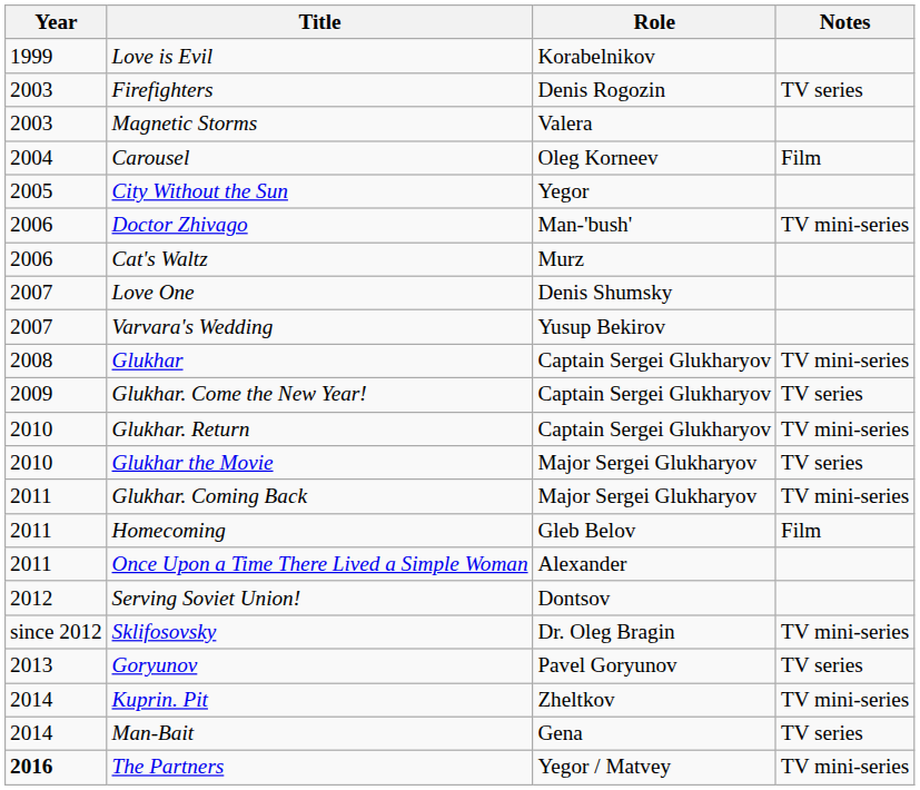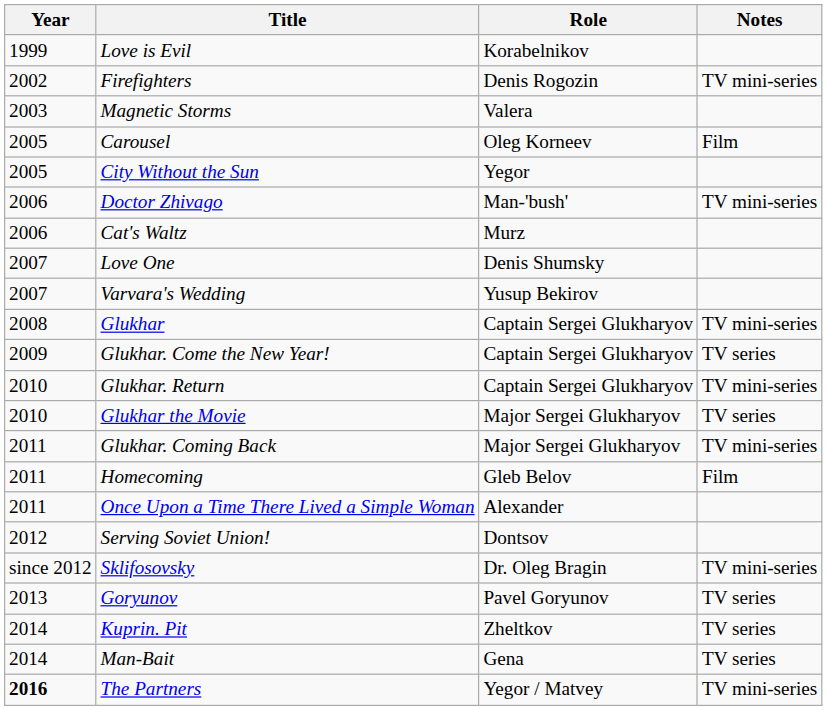 <table class="wikitable sortable">
 <tr>
 <th>Year</th>
 <th>Title</th>
 <th>Role</th>
 <th>Notes</th>
 </tr>
 <tr>
 <td>1999</td>
 <td><em>Love is Evil</em></td>
 <td>Korabelnikov</td>
 <td></td>
 </tr>
 <tr>
-<td>2003</td>
+<td>2002</td>
 <td><em>Firefighters</em></td>
 <td>Denis Rogozin</td>
-<td>TV series</td>
+<td>TV mini-series</td>
 </tr>
 <tr>
 <td>2003</td>
 <td><em>Magnetic Storms</em></td>
 <td>Valera</td>
 <td></td>
 </tr>
 <tr>
-<td>2004</td>
+<td>2005</td>
 <td><em>Carousel</em></td>
 <td>Oleg Korneev</td>
 <td>Film</td>
 </tr>
 <tr>
 <td>2005</td>
 <td><em><a href='#'>City Without the Sun</a></em></td>
 <td>Yegor</td>
 <td></td>
 </tr>
 <tr>
 <td>2006</td>
 <td><em><a href='#'>Doctor Zhivago</a></em></td>
 <td>Man-'bush'</td>
 <td>TV mini-series</td>
 </tr>
 <tr>
 <td>2006</td>
 <td><em>Cat's Waltz</em></td>
 <td>Murz</td>
 <td></td>
 </tr>
 <tr>
 <td>2007</td>
 <td><em>Love One</em></td>
 <td>Denis Shumsky</td>
 <td></td>
 </tr>
 <tr>
 <td>2007</td>
 <td><em>Varvara's Wedding</em></td>
 <td>Yusup Bekirov</td>
 <td></td>
 </tr>
 <tr>
 <td>2008</td>
 <td><em><a href='#'>Glukhar</a></em></td>
 <td>Captain Sergei   Glukharyov</td>
 <td>TV mini-series</td>
 </tr>
 <tr>
 <td>2009</td>
 <td><em>Glukhar. Come the New Year!</em></td>
 <td>Captain Sergei   Glukharyov</td>
 <td>TV series</td>
 </tr>
 <tr>
 <td>2010</td>
 <td><em>Glukhar. Return</em></td>
 <td>Captain Sergei   Glukharyov</td>
 <td>TV mini-series</td>
 </tr>
 <tr>
 <td>2010</td>
 <td><em><a href='#'>Glukhar the Movie</a></em></td>
 <td>Major Sergei Glukharyov</td>
 <td>TV series</td>
 </tr>
 <tr>
 <td>2011</td>
 <td><em>Glukhar. Coming Back</em></td>
 <td>Major Sergei   Glukharyov</td>
 <td>TV mini-series</td>
 </tr>
 <tr>
 <td>2011</td>
 <td><em>Homecoming</em></td>
 <td>Gleb Belov</td>
 <td>Film</td>
 </tr>
 <tr>
 <td>2011</td>
 <td><em><a href='#'>Once Upon a Time There Lived a Simple Woman</a></em></td>
 <td>Alexander</td>
 <td></td>
 </tr>
 <tr>
 <td>2012</td>
 <td><em>Serving Soviet Union!</em></td>
 <td>Dontsov</td>
 <td></td>
 </tr>
 <tr>
 <td>since 2012</td>
 <td><em><a href='#'>Sklifosovsky</a></em></td>
 <td>Dr. Oleg Bragin</td>
 <td>TV mini-series</td>
 </tr>
 <tr>
 <td>2013</td>
 <td><em><a href='#'>Goryunov</a></em></td>
 <td>Pavel Goryunov</td>
 <td>TV series</td>
 </tr>
 <tr>
 <td>2014</td>
 <td><em><a href='#'>Kuprin. Pit</a></em></td>
 <td>Zheltkov</td>
-<td>TV mini-series</td>
+<td>TV series</td>
 </tr>
 <tr>
 <td>2014</td>
 <td><em>Man-Bait</em></td>
 <td>Gena</td>
 <td>TV series</td>
 </tr>
 <tr>
 <td><strong>2016</strong></td>
 <td><em><a href='#'>The Partners</a></em></td>
 <td>Yegor / Matvey</td>
 <td>TV mini-series</td>
 </tr>
 </table>
